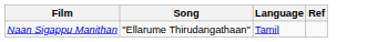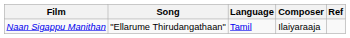 <table class="wikitable sortable" style="font-size:95%;">
 <tr>
 <th>Film</th>
 <th>Song</th>
 <th>Language</th>
+<th>Composer</th>
 <th>Ref</th>
 </tr>
 <tr>
 <td><em><a href='#'>Naan Sigappu Manithan</a></em></td>
 <td>"Ellarume Thirudangathaan"</td>
 <td><a href='#'>Tamil</a></td>
+<td>Ilaiyaraaja</td>
 <td></td>
 </tr>
 </table>
